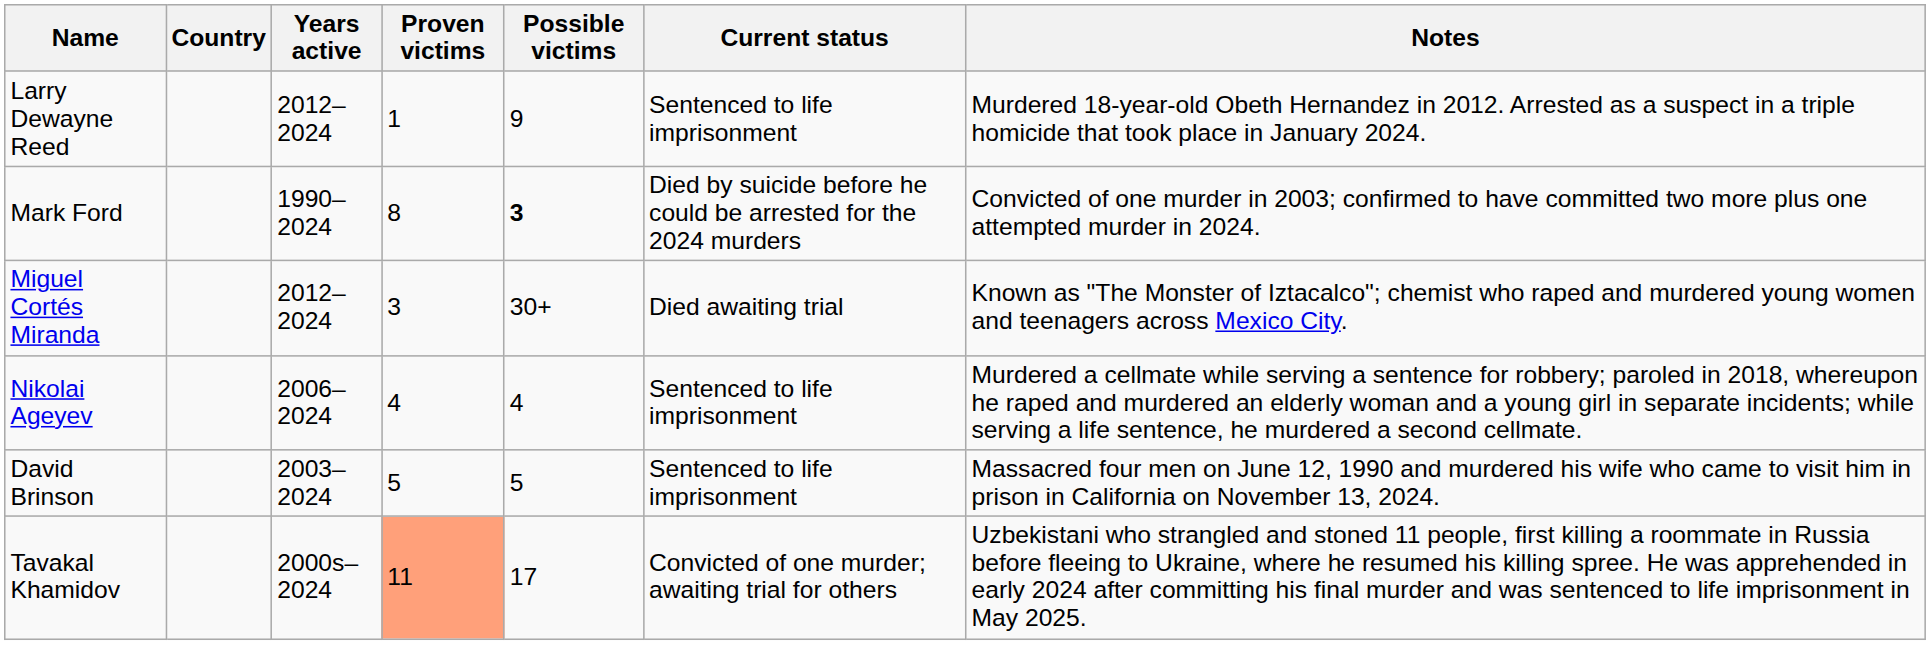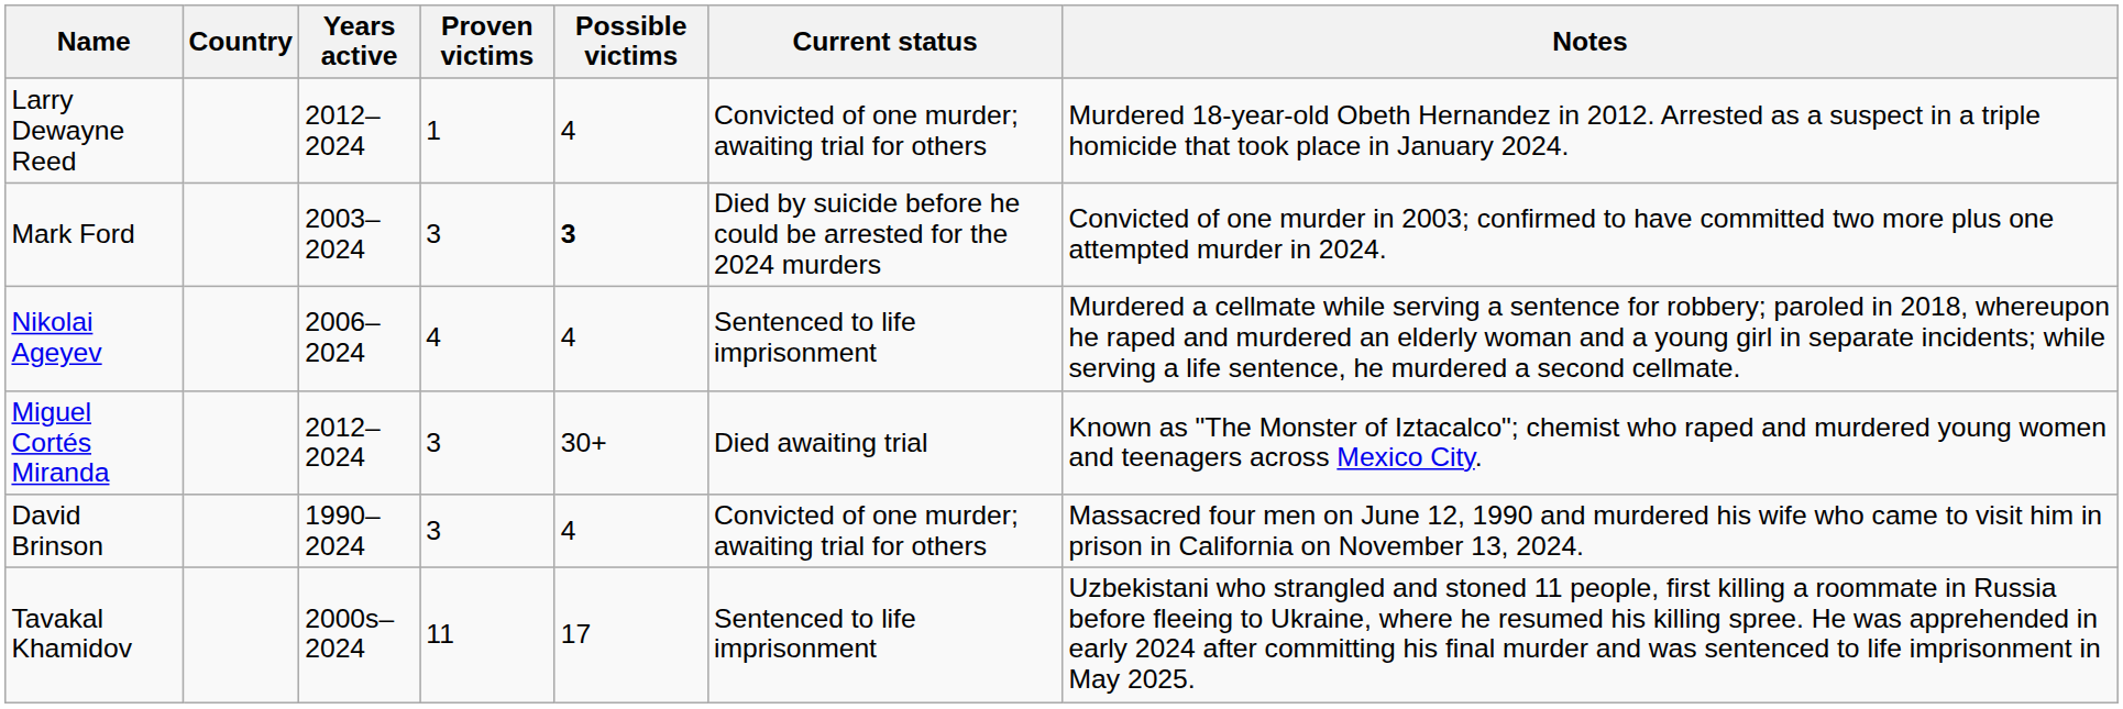 <table class="wikitable sortable">
 <tr>
 <th>Name</th>
 <th>Country</th>
 <th>Years active</th>
 <th>Proven victims</th>
 <th>Possible victims</th>
 <th>Current status</th>
 <th class="unsortable">Notes</th>
 </tr>
 <tr>
 <td>Larry Dewayne Reed</td>
 <td></td>
 <td>2012–2024</td>
 <td>1</td>
-<td>9</td>
-<td>Sentenced to life imprisonment</td>
+<td>4</td>
+<td>Convicted of one murder; awaiting trial for others</td>
 <td>Murdered 18-year-old Obeth Hernandez in 2012. Arrested as a suspect in a triple homicide that took place in January 2024.</td>
 </tr>
 <tr>
 <td>Mark Ford</td>
 <td></td>
-<td>1990–2024</td>
-<td>8</td>
+<td>2003–2024</td>
+<td>3</td>
 <td><strong>3</strong></td>
 <td>Died by suicide before he could be arrested for the 2024 murders</td>
 <td>Convicted of one murder in 2003; confirmed to have committed two more plus one attempted murder in 2024.</td>
+</tr>
+<tr>
+<td><a href='#'>Nikolai Ageyev</a></td>
+<td></td>
+<td>2006–2024</td>
+<td>4</td>
+<td>4</td>
+<td>Sentenced to life imprisonment</td>
+<td>Murdered a cellmate while serving a sentence for robbery; paroled in 2018, whereupon he raped and murdered an elderly woman and a young girl in separate incidents; while serving a life sentence, he murdered a second cellmate.</td>
 </tr>
 <tr>
 <td><a href='#'>Miguel Cortés Miranda</a></td>
 <td></td>
 <td>2012–2024</td>
 <td>3</td>
 <td>30+</td>
 <td>Died awaiting trial</td>
 <td>Known as "The Monster of Iztacalco"; chemist who raped and murdered young women and teenagers across <a href='#'>Mexico City</a>.</td>
 </tr>
 <tr>
-<td><a href='#'>Nikolai Ageyev</a></td>
-<td></td>
-<td>2006–2024</td>
-<td>4</td>
-<td>4</td>
-<td>Sentenced to life imprisonment</td>
-<td>Murdered a cellmate while serving a sentence for robbery; paroled in 2018, whereupon he raped and murdered an elderly woman and a young girl in separate incidents; while serving a life sentence, he murdered a second cellmate.</td>
-</tr>
-<tr>
 <td>David Brinson</td>
 <td></td>
-<td>2003–2024</td>
-<td>5</td>
-<td>5</td>
-<td>Sentenced to life imprisonment</td>
+<td>1990–2024</td>
+<td>3</td>
+<td>4</td>
+<td>Convicted of one murder; awaiting trial for others</td>
 <td>Massacred four men on June 12, 1990 and murdered his wife who came to visit him in prison in California on November 13, 2024.</td>
 </tr>
 <tr>
 <td>Tavakal Khamidov</td>
 <td><br></td>
 <td>2000s–2024</td>
-<td style="background: lightsalmon;">11</td>
+<td>11</td>
 <td>17</td>
-<td>Convicted of one murder; awaiting trial for others</td>
+<td>Sentenced to life imprisonment</td>
 <td>Uzbekistani who strangled and stoned 11 people, first killing a roommate in Russia before fleeing to Ukraine, where he resumed his killing spree. He was apprehended in early 2024 after committing his final murder and was sentenced to life imprisonment in May 2025.</td>
 </tr>
 </table>
